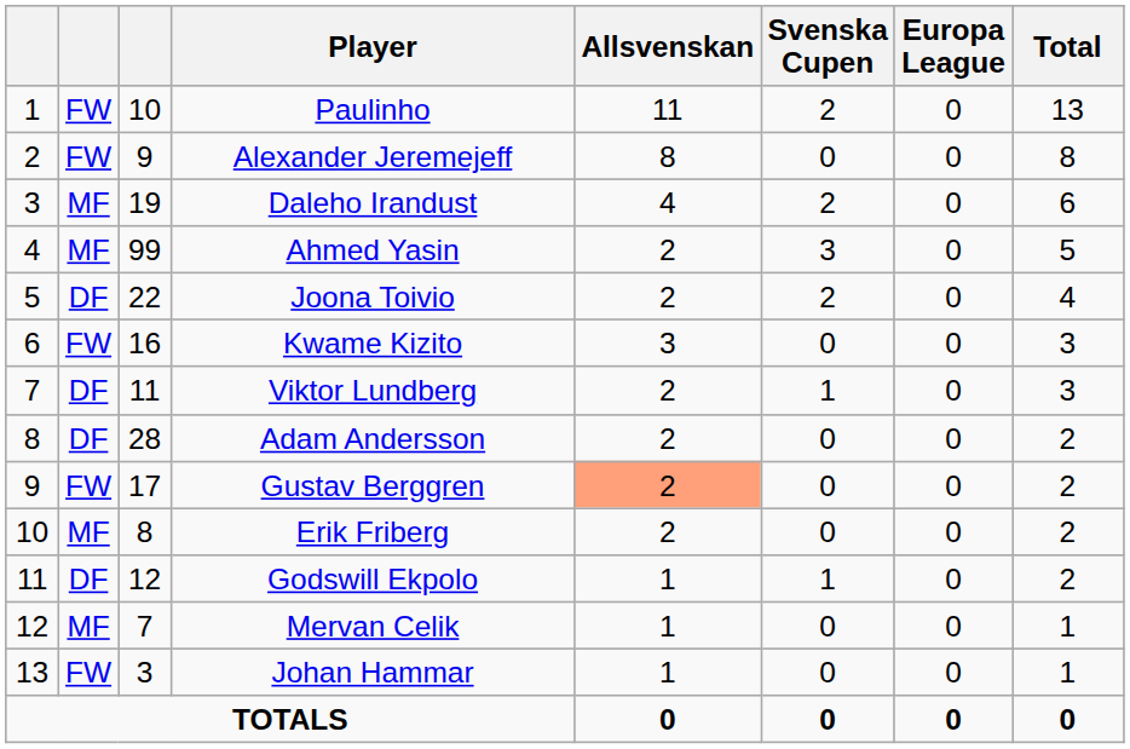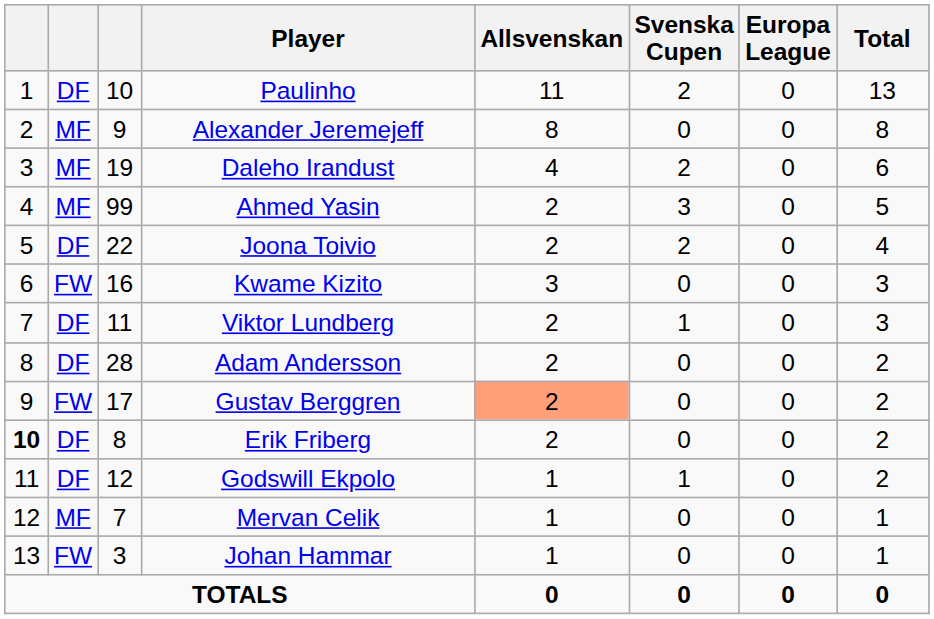 <table class="wikitable sortable" style="font-size: 95%; text-align: center;">
 <tr>
 <th width=20></th>
 <th width=20></th>
 <th width=20></th>
 <th width=200>Player</th>
 <th width=50>Allsvenskan</th>
 <th width=50>Svenska Cupen</th>
 <th width=50>Europa League</th>
 <th width=50><strong>Total</strong></th>
 </tr>
 <tr>
 <td rowspan=1>1</td>
-<td><a href='#'>FW</a></td>
+<td><a href='#'>DF</a></td>
 <td>10</td>
 <td> <a href='#'>Paulinho</a></td>
 <td>11</td>
 <td>2</td>
 <td>0</td>
 <td>13</td>
 </tr>
 <tr>
 <td rowspan=1>2</td>
-<td><a href='#'>FW</a></td>
+<td><a href='#'>MF</a></td>
 <td>9</td>
 <td> <a href='#'>Alexander Jeremejeff</a></td>
 <td>8</td>
 <td>0</td>
 <td>0</td>
 <td>8</td>
 </tr>
 <tr>
 <td rowspan=1>3</td>
 <td><a href='#'>MF</a></td>
 <td>19</td>
 <td> <a href='#'>Daleho Irandust</a></td>
 <td>4</td>
 <td>2</td>
 <td>0</td>
 <td>6</td>
 </tr>
 <tr>
 <td rowspan=1>4</td>
 <td><a href='#'>MF</a></td>
 <td>99</td>
 <td> <a href='#'>Ahmed Yasin</a></td>
 <td>2</td>
 <td>3</td>
 <td>0</td>
 <td>5</td>
 </tr>
 <tr>
 <td rowspan=1>5</td>
 <td><a href='#'>DF</a></td>
 <td>22</td>
 <td> <a href='#'>Joona Toivio</a></td>
 <td>2</td>
 <td>2</td>
 <td>0</td>
 <td>4</td>
 </tr>
 <tr>
 <td rowspan=1>6</td>
 <td><a href='#'>FW</a></td>
 <td>16</td>
 <td> <a href='#'>Kwame Kizito</a></td>
 <td>3</td>
 <td>0</td>
 <td>0</td>
 <td>3</td>
 </tr>
 <tr>
 <td rowspan=1>7</td>
 <td><a href='#'>DF</a></td>
 <td>11</td>
 <td> <a href='#'>Viktor Lundberg</a></td>
 <td>2</td>
 <td>1</td>
 <td>0</td>
 <td>3</td>
 </tr>
 <tr>
 <td rowspan=1>8</td>
 <td><a href='#'>DF</a></td>
 <td>28</td>
 <td> <a href='#'>Adam Andersson</a></td>
 <td>2</td>
 <td>0</td>
 <td>0</td>
 <td>2</td>
 </tr>
 <tr>
 <td rowspan=1>9</td>
 <td><a href='#'>FW</a></td>
 <td>17</td>
 <td> <a href='#'>Gustav Berggren</a></td>
 <td style="background: lightsalmon;">2</td>
 <td>0</td>
 <td>0</td>
 <td>2</td>
 </tr>
 <tr>
-<td rowspan=1>10</td>
-<td><a href='#'>MF</a></td>
+<td rowspan=1><strong>10</strong></td>
+<td><a href='#'>DF</a></td>
 <td>8</td>
 <td> <a href='#'>Erik Friberg</a></td>
 <td>2</td>
 <td>0</td>
 <td>0</td>
 <td>2</td>
 </tr>
 <tr>
 <td rowspan=1>11</td>
 <td><a href='#'>DF</a></td>
 <td>12</td>
 <td> <a href='#'>Godswill Ekpolo</a></td>
 <td>1</td>
 <td>1</td>
 <td>0</td>
 <td>2</td>
 </tr>
 <tr>
 <td rowspan=1>12</td>
 <td><a href='#'>MF</a></td>
 <td>7</td>
 <td> <a href='#'>Mervan Celik</a></td>
 <td>1</td>
 <td>0</td>
 <td>0</td>
 <td>1</td>
 </tr>
 <tr>
 <td rowspan=1>13</td>
 <td><a href='#'>FW</a></td>
 <td>3</td>
 <td> <a href='#'>Johan Hammar</a></td>
 <td>1</td>
 <td>0</td>
 <td>0</td>
 <td>1</td>
 </tr>
 <tr>
 <td colspan="4"><strong>TOTALS</strong></td>
 <td><strong>0</strong></td>
 <td><strong>0</strong></td>
 <td><strong>0</strong></td>
 <td><strong>0</strong></td>
 </tr>
 </table>
